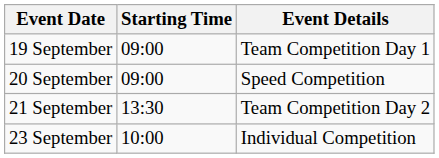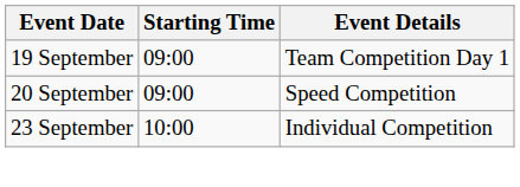 <table class="wikitable">
 <tr>
 <th>Event Date</th>
 <th>Starting Time</th>
 <th>Event Details</th>
 </tr>
 <tr>
 <td>19 September</td>
 <td>09:00</td>
 <td>Team Competition Day 1</td>
 </tr>
 <tr>
 <td>20 September</td>
 <td>09:00</td>
 <td>Speed Competition</td>
 </tr>
 <tr>
-<td>21 September</td>
-<td>13:30</td>
-<td>Team Competition Day 2</td>
-</tr>
-<tr>
 <td>23 September</td>
 <td>10:00</td>
 <td>Individual Competition</td>
 </tr>
 </table>
